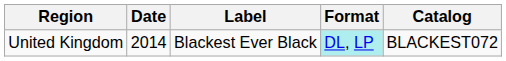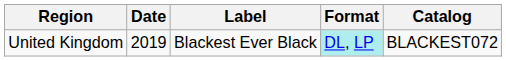 <table class="wikitable">
 <tr>
 <th>Region</th>
 <th>Date</th>
 <th>Label</th>
 <th>Format</th>
 <th>Catalog</th>
 </tr>
 <tr>
 <td>United Kingdom</td>
-<td>2014</td>
+<td>2019</td>
 <td>Blackest Ever Black</td>
 <td style="background: paleturquoise;"><a href='#'>DL</a>, <a href='#'>LP</a></td>
 <td>BLACKEST072</td>
 </tr>
 </table>
